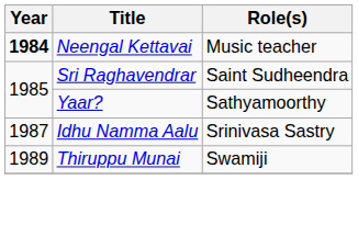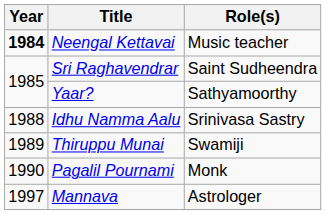 <table class="wikitable sortable">
 <tr>
 <th>Year</th>
 <th>Title</th>
 <th>Role(s)</th>
 </tr>
 <tr>
 <td><strong>1984</strong></td>
 <td><em><a href='#'>Neengal Kettavai</a></em></td>
 <td>Music teacher</td>
 </tr>
 <tr>
 <td rowspan="2">1985</td>
 <td><em><a href='#'>Sri Raghavendrar</a></em></td>
 <td>Saint Sudheendra</td>
 </tr>
 <tr>
 <td><em><a href='#'>Yaar?</a></em></td>
 <td>Sathyamoorthy</td>
 </tr>
 <tr>
-<td>1987</td>
+<td>1988</td>
 <td><em><a href='#'>Idhu Namma Aalu</a></em></td>
 <td>Srinivasa Sastry</td>
 </tr>
 <tr>
 <td>1989</td>
 <td><em><a href='#'>Thiruppu Munai</a></em></td>
 <td>Swamiji</td>
 </tr>
 <tr>
+<td>1990</td>
+<td><em><a href='#'>Pagalil Pournami</a></em></td>
+<td>Monk</td>
+</tr>
+<tr>
+<td>1997</td>
+<td><em><a href='#'>Mannava</a></em></td>
+<td>Astrologer</td>
+</tr>
+<tr>
 </tr>
 </table>
